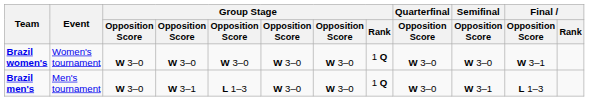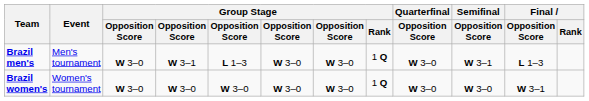 <table class=wikitable style=font-size:90%>
 <tr>
 <th rowspan=2>Team</th>
 <th rowspan=2>Event</th>
 <th colspan=6>Group Stage</th>
 <th>Quarterfinal</th>
 <th>Semifinal</th>
 <th colspan=2>Final / </th>
 </tr>
 <tr style=font-size:95%>
 <th>Opposition<br>Score</th>
 <th>Opposition<br>Score</th>
 <th>Opposition<br>Score</th>
 <th>Opposition<br>Score</th>
 <th>Opposition<br>Score</th>
 <th>Rank</th>
 <th>Opposition<br>Score</th>
 <th>Opposition<br>Score</th>
 <th>Opposition<br>Score</th>
 <th>Rank</th>
 </tr>
 <tr align=center>
+<td align=left><strong><a href='#'>Brazil men's</a></strong></td>
+<td align=left><a href='#'>Men's tournament</a></td>
+<td><br><strong>W</strong> 3–0</td>
+<td><br><strong>W</strong> 3–1</td>
+<td><br><strong>L</strong> 1–3</td>
+<td><br><strong>W</strong> 3–0</td>
+<td><br><strong>W</strong> 3–0</td>
+<td>1 <strong>Q</strong></td>
+<td><br><strong>W</strong> 3–0</td>
+<td><br><strong>W</strong> 3–1</td>
+<td><br><strong>L</strong> 1–3</td>
+<td></td>
+</tr>
+<tr align=center>
 <td align=left><strong><a href='#'>Brazil women's</a></strong></td>
 <td align=left><a href='#'>Women's tournament</a></td>
 <td><br><strong>W</strong> 3–0</td>
 <td><br><strong>W</strong> 3–0</td>
 <td><br><strong>W</strong> 3–0</td>
 <td><br><strong>W</strong> 3–0</td>
 <td><br><strong>W</strong> 3–0</td>
 <td>1 <strong>Q</strong></td>
 <td><br><strong>W</strong> 3–0</td>
 <td><br><strong>W</strong> 3–0</td>
 <td><br><strong>W</strong> 3–1</td>
 <td></td>
 </tr>
-<tr align=center>
-<td align=left><strong><a href='#'>Brazil men's</a></strong></td>
-<td align=left><a href='#'>Men's tournament</a></td>
-<td><br><strong>W</strong> 3–0</td>
-<td><br><strong>W</strong> 3–1</td>
-<td><br><strong>L</strong> 1–3</td>
-<td><br><strong>W</strong> 3–0</td>
-<td><br><strong>W</strong> 3–0</td>
-<td>1 <strong>Q</strong></td>
-<td><br><strong>W</strong> 3–0</td>
-<td><br><strong>W</strong> 3–1</td>
-<td><br><strong>L</strong> 1–3</td>
-<td></td>
-</tr>
 </table>
